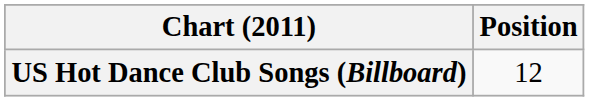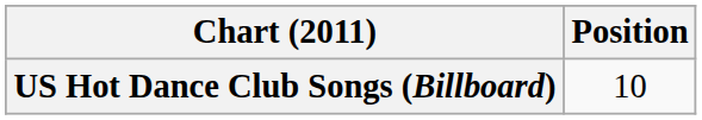 <table class="wikitable plainrowheaders" style="text-align:center;" border="1">
 <tr>
 <th scope="col">Chart (2011)</th>
 <th scope="col">Position</th>
 </tr>
 <tr>
 <th scope="row">US Hot Dance Club Songs (<em>Billboard</em>)</th>
-<td style="text-align:center;">12</td>
+<td style="text-align:center;">10</td>
 </tr>
 </table>
